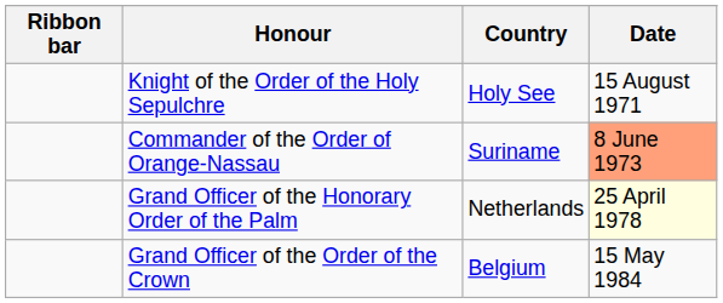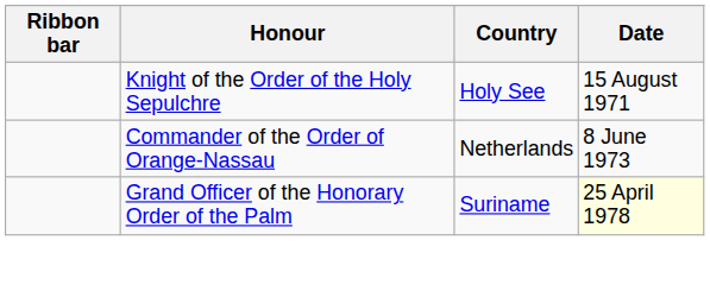 <table class="wikitable" style="width:60%;">
 <tr style="background:#ccf; text-align:center;">
 </tr>
 <tr>
 <th style="width:80px;">Ribbon bar</th>
 <th>Honour</th>
 <th>Country</th>
 <th>Date</th>
 </tr>
 <tr>
 <td></td>
 <td><a href='#'>Knight</a> of the <a href='#'>Order of the Holy Sepulchre</a></td>
 <td><a href='#'>Holy See</a></td>
 <td>15 August 1971</td>
 </tr>
 <tr>
 <td></td>
 <td><a href='#'>Commander</a> of the <a href='#'>Order of Orange-Nassau</a></td>
-<td><a href='#'>Suriname</a></td>
-<td style="background: lightsalmon;">8 June 1973</td>
+<td>Netherlands</td>
+<td>8 June 1973</td>
 </tr>
 <tr>
 <td></td>
 <td><a href='#'>Grand Officer</a> of the <a href='#'>Honorary Order of the Palm</a></td>
-<td>Netherlands</td>
+<td><a href='#'>Suriname</a></td>
 <td style="background: lightyellow;">25 April 1978</td>
 </tr>
-<tr>
-<td></td>
-<td><a href='#'>Grand Officer</a> of the <a href='#'>Order of the Crown</a></td>
-<td><a href='#'>Belgium</a></td>
-<td>15 May 1984</td>
-</tr>
 </table>
